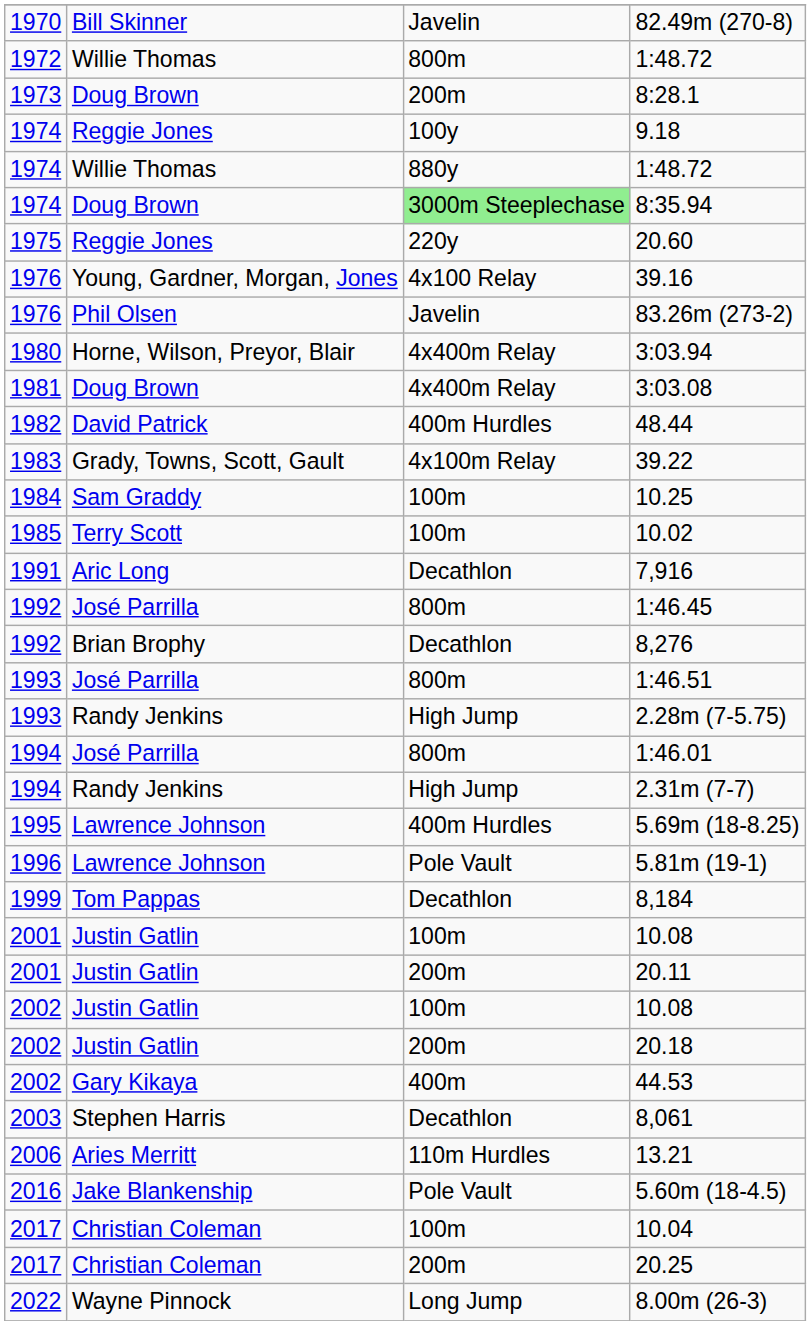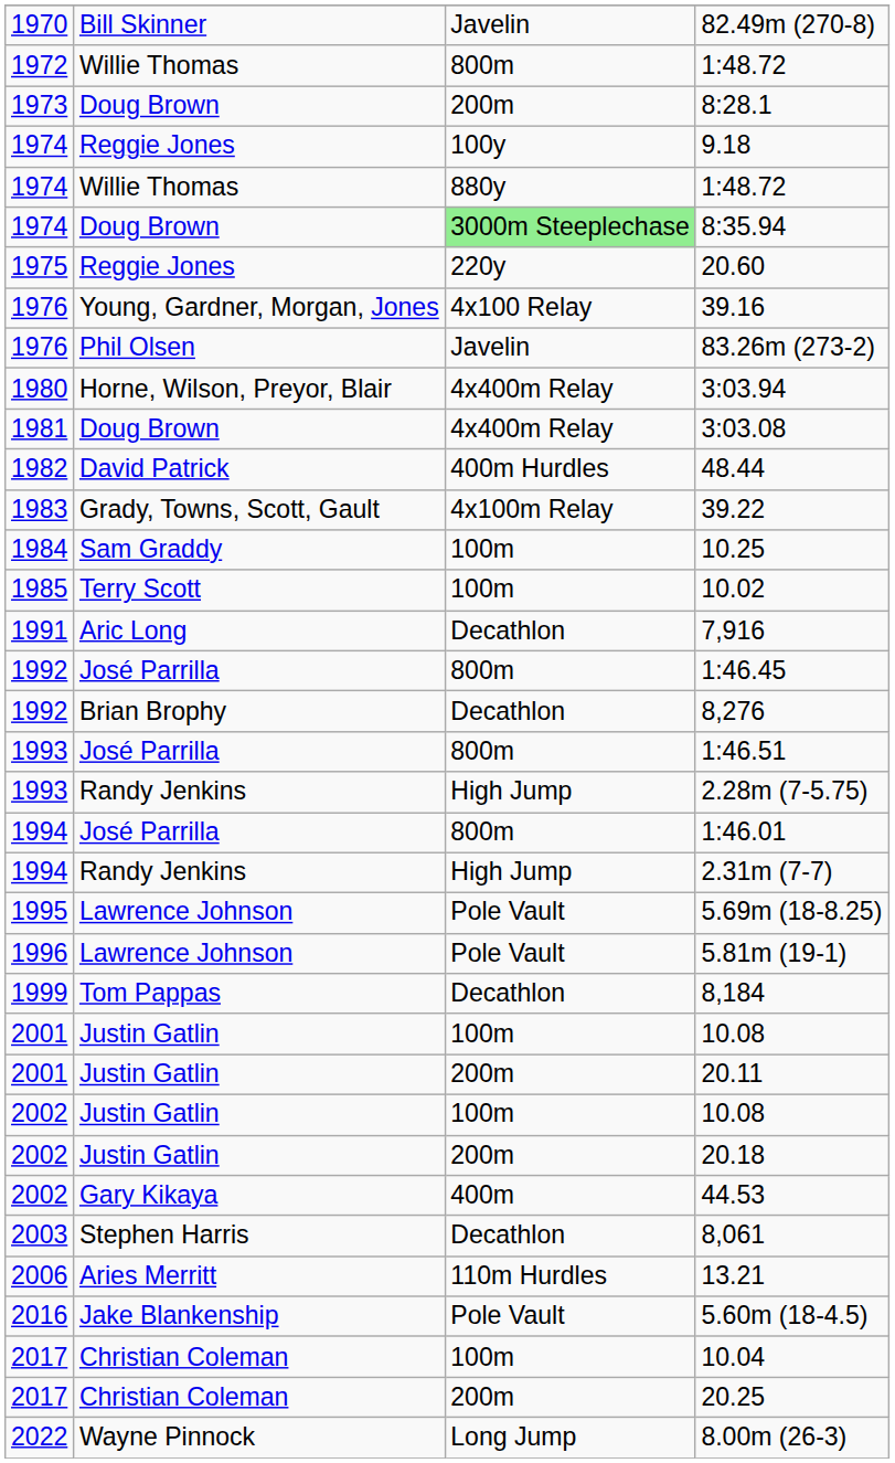 <table class="wikitable">
 <tr>
 </tr>
 <tr>
 <td><a href='#'>1970</a></td>
 <td><a href='#'>Bill Skinner</a></td>
 <td>Javelin</td>
 <td>82.49m (270-8)</td>
 </tr>
 <tr>
 <td><a href='#'>1972</a></td>
 <td>Willie Thomas</td>
 <td>800m</td>
 <td>1:48.72</td>
 </tr>
 <tr>
 <td><a href='#'>1973</a></td>
 <td><a href='#'>Doug Brown</a></td>
 <td>200m</td>
 <td>8:28.1</td>
 </tr>
 <tr>
 <td><a href='#'>1974</a></td>
 <td><a href='#'>Reggie Jones</a></td>
 <td>100y</td>
 <td>9.18</td>
 </tr>
 <tr>
 <td><a href='#'>1974</a></td>
 <td>Willie Thomas</td>
 <td>880y</td>
 <td>1:48.72</td>
 </tr>
 <tr>
 <td><a href='#'>1974</a></td>
 <td><a href='#'>Doug Brown</a></td>
 <td style="background: lightgreen;">3000m Steeplechase</td>
 <td>8:35.94</td>
 </tr>
 <tr>
 <td><a href='#'>1975</a></td>
 <td><a href='#'>Reggie Jones</a></td>
 <td>220y</td>
 <td>20.60</td>
 </tr>
 <tr>
 <td><a href='#'>1976</a></td>
 <td>Young, Gardner, Morgan, <a href='#'>Jones</a></td>
 <td>4x100 Relay</td>
 <td>39.16</td>
 </tr>
 <tr>
 <td><a href='#'>1976</a></td>
 <td><a href='#'>Phil Olsen</a></td>
 <td>Javelin</td>
 <td>83.26m (273-2)</td>
 </tr>
 <tr>
 <td><a href='#'>1980</a></td>
 <td>Horne, Wilson, Preyor, Blair</td>
 <td>4x400m Relay</td>
 <td>3:03.94</td>
 </tr>
 <tr>
 <td><a href='#'>1981</a></td>
 <td><a href='#'>Doug Brown</a></td>
 <td>4x400m Relay</td>
 <td>3:03.08</td>
 </tr>
 <tr>
 <td><a href='#'>1982</a></td>
 <td><a href='#'>David Patrick</a></td>
 <td>400m Hurdles</td>
 <td>48.44</td>
 </tr>
 <tr>
 <td><a href='#'>1983</a></td>
 <td>Grady, Towns, Scott, Gault</td>
 <td>4x100m Relay</td>
 <td>39.22</td>
 </tr>
 <tr>
 <td><a href='#'>1984</a></td>
 <td><a href='#'>Sam Graddy</a></td>
 <td>100m</td>
 <td>10.25</td>
 </tr>
 <tr>
 <td><a href='#'>1985</a></td>
 <td><a href='#'>Terry Scott</a></td>
 <td>100m</td>
 <td>10.02</td>
 </tr>
 <tr>
 <td><a href='#'>1991</a></td>
 <td><a href='#'>Aric Long</a></td>
 <td>Decathlon</td>
 <td>7,916</td>
 </tr>
 <tr>
 <td><a href='#'>1992</a></td>
 <td><a href='#'>José Parrilla</a></td>
 <td>800m</td>
 <td>1:46.45</td>
 </tr>
 <tr>
 <td><a href='#'>1992</a></td>
 <td>Brian Brophy</td>
 <td>Decathlon</td>
 <td>8,276</td>
 </tr>
 <tr>
 <td><a href='#'>1993</a></td>
 <td><a href='#'>José Parrilla</a></td>
 <td>800m</td>
 <td>1:46.51</td>
 </tr>
 <tr>
 <td><a href='#'>1993</a></td>
 <td>Randy Jenkins</td>
 <td>High Jump</td>
 <td>2.28m (7-5.75)</td>
 </tr>
 <tr>
 <td><a href='#'>1994</a></td>
 <td><a href='#'>José Parrilla</a></td>
 <td>800m</td>
 <td>1:46.01</td>
 </tr>
 <tr>
 <td><a href='#'>1994</a></td>
 <td>Randy Jenkins</td>
 <td>High Jump</td>
 <td>2.31m (7-7)</td>
 </tr>
 <tr>
 <td><a href='#'>1995</a></td>
 <td><a href='#'>Lawrence Johnson</a></td>
-<td>400m Hurdles</td>
+<td>Pole Vault</td>
 <td>5.69m (18-8.25)</td>
 </tr>
 <tr>
 <td><a href='#'>1996</a></td>
 <td><a href='#'>Lawrence Johnson</a></td>
 <td>Pole Vault</td>
 <td>5.81m (19-1)</td>
 </tr>
 <tr>
 <td><a href='#'>1999</a></td>
 <td><a href='#'>Tom Pappas</a></td>
 <td>Decathlon</td>
 <td>8,184</td>
 </tr>
 <tr>
 <td><a href='#'>2001</a></td>
 <td><a href='#'>Justin Gatlin</a></td>
 <td>100m</td>
 <td>10.08</td>
 </tr>
 <tr>
 <td><a href='#'>2001</a></td>
 <td><a href='#'>Justin Gatlin</a></td>
 <td>200m</td>
 <td>20.11</td>
 </tr>
 <tr>
 <td><a href='#'>2002</a></td>
 <td><a href='#'>Justin Gatlin</a></td>
 <td>100m</td>
 <td>10.08</td>
 </tr>
 <tr>
 <td><a href='#'>2002</a></td>
 <td><a href='#'>Justin Gatlin</a></td>
 <td>200m</td>
 <td>20.18</td>
 </tr>
 <tr>
 <td><a href='#'>2002</a></td>
 <td><a href='#'>Gary Kikaya</a></td>
 <td>400m</td>
 <td>44.53</td>
 </tr>
 <tr>
 <td><a href='#'>2003</a></td>
 <td>Stephen Harris</td>
 <td>Decathlon</td>
 <td>8,061</td>
 </tr>
 <tr>
 <td><a href='#'>2006</a></td>
 <td><a href='#'>Aries Merritt</a></td>
 <td>110m Hurdles</td>
 <td>13.21</td>
 </tr>
 <tr>
 <td><a href='#'>2016</a></td>
 <td><a href='#'>Jake Blankenship</a></td>
 <td>Pole Vault</td>
 <td>5.60m (18-4.5)</td>
 </tr>
 <tr>
 <td><a href='#'>2017</a></td>
 <td><a href='#'>Christian Coleman</a></td>
 <td>100m</td>
 <td>10.04</td>
 </tr>
 <tr>
 <td><a href='#'>2017</a></td>
 <td><a href='#'>Christian Coleman</a></td>
 <td>200m</td>
 <td>20.25</td>
 </tr>
 <tr>
 <td><a href='#'>2022</a></td>
 <td>Wayne Pinnock</td>
 <td>Long Jump</td>
 <td>8.00m (26-3)</td>
 </tr>
 </table>
